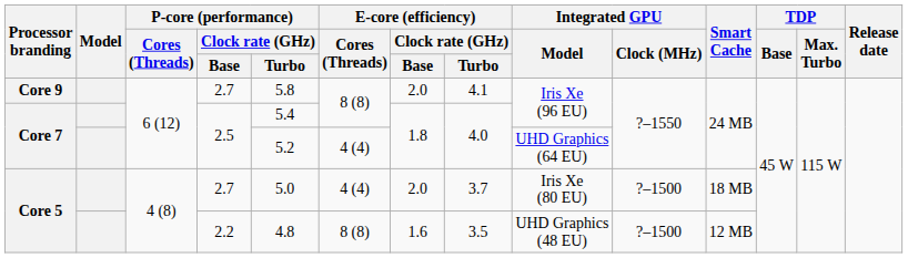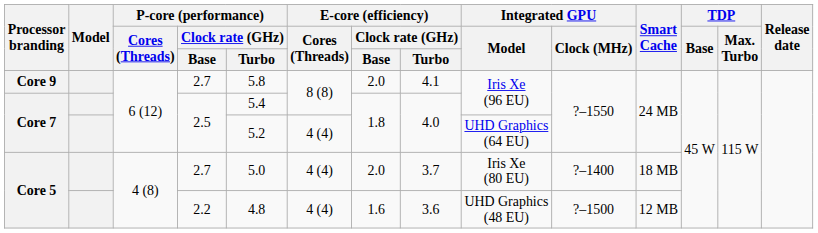 <table class="wikitable sortable nowrap" style="text-align: center;">
 <tr>
 <th class="unsortable" rowspan="3">Processor<br>branding</th>
 <th rowspan="3">Model</th>
 <th colspan="3">P-core (performance)</th>
 <th colspan="3">E-core (efficiency)</th>
 <th colspan="2">Integrated <a href='#'>GPU</a></th>
 <th class="unsortable" rowspan="3"><a href='#'>Smart<br>Cache</a></th>
 <th colspan="2"><a href='#'>TDP</a></th>
 <th rowspan="3">Release<br>date</th>
 </tr>
 <tr>
 <th class="unsortable" rowspan="2"><a href='#'>Cores</a><br>(<a href='#'>Threads</a>)</th>
 <th colspan="2"><a href='#'>Clock rate</a> (GHz)</th>
 <th class="unsortable" rowspan="2">Cores<br>(Threads)</th>
 <th colspan="2">Clock rate (GHz)</th>
 <th class="unsortable" rowspan="2">Model</th>
 <th class="unsortable" rowspan="2">Clock (MHz)</th>
 <th rowspan="2">Base</th>
 <th class="unsortable" rowspan="2">Max.<br>Turbo</th>
 </tr>
 <tr>
 <th class="unsortable">Base</th>
 <th class="unsortable">Turbo</th>
 <th class="unsortable">Base</th>
 <th class="unsortable">Turbo</th>
 </tr>
 <tr>
 <th>Core 9</th>
 <th style="text-align:left;" data-sort-value="sku5"></th>
 <td rowspan="3">6 (12)</td>
 <td>2.7</td>
 <td>5.8</td>
 <td rowspan="2">8 (8)</td>
 <td>2.0</td>
 <td>4.1</td>
 <td rowspan="2"><a href='#'>Iris Xe</a><br>(96 EU)</td>
 <td rowspan="3">?–1550</td>
 <td rowspan="3">24 MB</td>
 <td rowspan="5">45 W</td>
 <td rowspan="5">115 W</td>
 <td rowspan="5"></td>
 </tr>
 <tr>
 <th rowspan="2">Core 7</th>
 <th style="text-align:left;" data-sort-value="sku4"></th>
 <td rowspan="2">2.5</td>
 <td>5.4</td>
 <td rowspan="2">1.8</td>
 <td rowspan="2">4.0</td>
 </tr>
 <tr>
 <th style="text-align:left;" data-sort-value="sku4"></th>
 <td>5.2</td>
 <td>4 (4)</td>
 <td><a href='#'>UHD Graphics</a><br>(64 EU)</td>
 </tr>
 <tr>
 <th rowspan="2">Core 5</th>
 <th style="text-align:left;" data-sort-value="sku3"></th>
 <td rowspan="2">4 (8)</td>
 <td>2.7</td>
 <td>5.0</td>
 <td>4 (4)</td>
 <td>2.0</td>
 <td>3.7</td>
 <td>Iris Xe<br>(80 EU)</td>
-<td>?–1500</td>
+<td>?–1400</td>
 <td>18 MB</td>
 </tr>
 <tr>
 <th style="text-align:left;" data-sort-value="sku1"></th>
 <td>2.2</td>
 <td>4.8</td>
-<td>8 (8)</td>
+<td>4 (4)</td>
 <td>1.6</td>
-<td>3.5</td>
+<td>3.6</td>
 <td>UHD Graphics<br>(48 EU)</td>
 <td>?–1500</td>
 <td>12 MB</td>
 </tr>
 </table>
